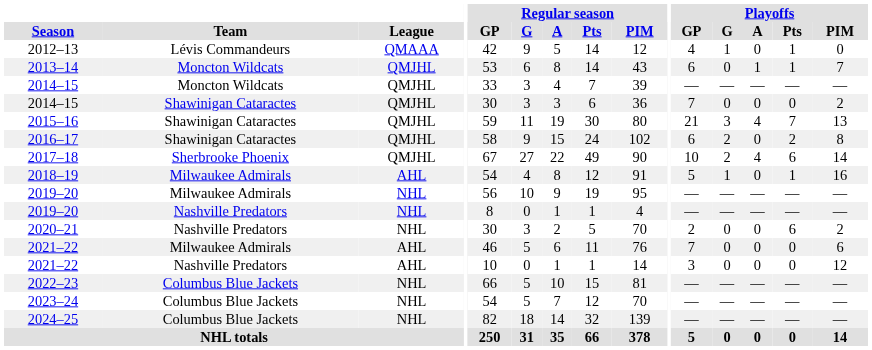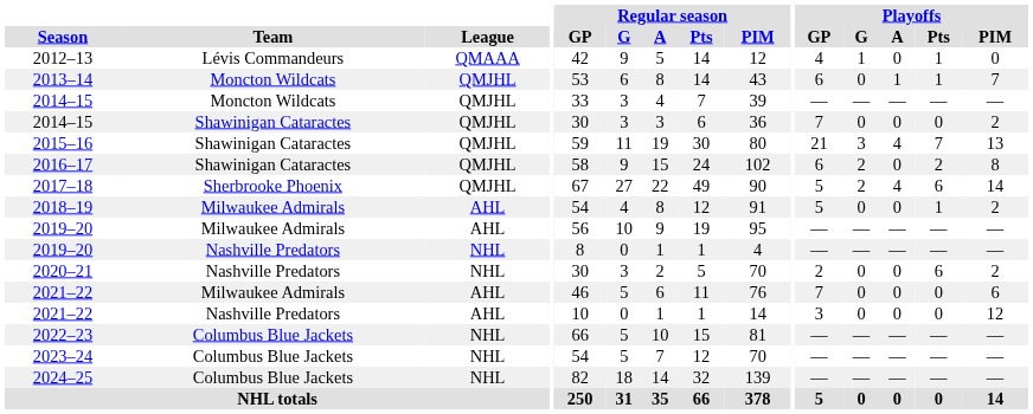 <table border="0" cellpadding="1" cellspacing="0" style="text-align:center; width:60em">
 <tr bgcolor="#e0e0e0">
 <th colspan="3" bgcolor="#ffffff"></th>
 <th rowspan="99" bgcolor="#ffffff"></th>
 <th colspan="5"><a href='#'>Regular season</a></th>
 <th rowspan="99" bgcolor="#ffffff"></th>
 <th colspan="5"><a href='#'>Playoffs</a></th>
 </tr>
 <tr bgcolor="#e0e0e0">
 <th><a href='#'>Season</a></th>
 <th>Team</th>
 <th>League</th>
 <th>GP</th>
 <th><a href='#'>G</a></th>
 <th><a href='#'>A</a></th>
 <th><a href='#'>Pts</a></th>
 <th><a href='#'>PIM</a></th>
 <th>GP</th>
 <th>G</th>
 <th>A</th>
 <th>Pts</th>
 <th>PIM</th>
 </tr>
 <tr>
 <td>2012–13</td>
 <td>Lévis Commandeurs</td>
 <td><a href='#'>QMAAA</a></td>
 <td>42</td>
 <td>9</td>
 <td>5</td>
 <td>14</td>
 <td>12</td>
 <td>4</td>
 <td>1</td>
 <td>0</td>
 <td>1</td>
 <td>0</td>
 </tr>
 <tr bgcolor="#f0f0f0">
 <td><a href='#'>2013–14</a></td>
 <td><a href='#'>Moncton Wildcats</a></td>
 <td><a href='#'>QMJHL</a></td>
 <td>53</td>
 <td>6</td>
 <td>8</td>
 <td>14</td>
 <td>43</td>
 <td>6</td>
 <td>0</td>
 <td>1</td>
 <td>1</td>
 <td>7</td>
 </tr>
 <tr>
 <td><a href='#'>2014–15</a></td>
 <td>Moncton Wildcats</td>
 <td>QMJHL</td>
 <td>33</td>
 <td>3</td>
 <td>4</td>
 <td>7</td>
 <td>39</td>
 <td>—</td>
 <td>—</td>
 <td>—</td>
 <td>—</td>
 <td>—</td>
 </tr>
 <tr bgcolor="#f0f0f0">
 <td>2014–15</td>
 <td><a href='#'>Shawinigan Cataractes</a></td>
 <td>QMJHL</td>
 <td>30</td>
 <td>3</td>
 <td>3</td>
 <td>6</td>
 <td>36</td>
 <td>7</td>
 <td>0</td>
 <td>0</td>
 <td>0</td>
 <td>2</td>
 </tr>
 <tr>
 <td><a href='#'>2015–16</a></td>
 <td>Shawinigan Cataractes</td>
 <td>QMJHL</td>
 <td>59</td>
 <td>11</td>
 <td>19</td>
 <td>30</td>
 <td>80</td>
 <td>21</td>
 <td>3</td>
 <td>4</td>
 <td>7</td>
 <td>13</td>
 </tr>
 <tr bgcolor="#f0f0f0">
 <td><a href='#'>2016–17</a></td>
 <td>Shawinigan Cataractes</td>
 <td>QMJHL</td>
 <td>58</td>
 <td>9</td>
 <td>15</td>
 <td>24</td>
 <td>102</td>
 <td>6</td>
 <td>2</td>
 <td>0</td>
 <td>2</td>
 <td>8</td>
 </tr>
 <tr>
 <td><a href='#'>2017–18</a></td>
 <td><a href='#'>Sherbrooke Phoenix</a></td>
 <td>QMJHL</td>
 <td>67</td>
 <td>27</td>
 <td>22</td>
 <td>49</td>
 <td>90</td>
-<td>10</td>
+<td>5</td>
 <td>2</td>
 <td>4</td>
 <td>6</td>
 <td>14</td>
 </tr>
 <tr bgcolor="#f0f0f0">
 <td><a href='#'>2018–19</a></td>
 <td><a href='#'>Milwaukee Admirals</a></td>
 <td><a href='#'>AHL</a></td>
 <td>54</td>
 <td>4</td>
 <td>8</td>
 <td>12</td>
 <td>91</td>
 <td>5</td>
-<td>1</td>
+<td>0</td>
 <td>0</td>
 <td>1</td>
-<td>16</td>
+<td>2</td>
 </tr>
 <tr>
 <td><a href='#'>2019–20</a></td>
 <td>Milwaukee Admirals</td>
-<td><a href='#'>NHL</a></td>
+<td>AHL</td>
 <td>56</td>
 <td>10</td>
 <td>9</td>
 <td>19</td>
 <td>95</td>
 <td>—</td>
 <td>—</td>
 <td>—</td>
 <td>—</td>
 <td>—</td>
 </tr>
 <tr bgcolor="#f0f0f0">
 <td><a href='#'>2019–20</a></td>
 <td><a href='#'>Nashville Predators</a></td>
 <td><a href='#'>NHL</a></td>
 <td>8</td>
 <td>0</td>
 <td>1</td>
 <td>1</td>
 <td>4</td>
 <td>—</td>
 <td>—</td>
 <td>—</td>
 <td>—</td>
 <td>—</td>
 </tr>
 <tr>
 <td><a href='#'>2020–21</a></td>
 <td>Nashville Predators</td>
 <td>NHL</td>
 <td>30</td>
 <td>3</td>
 <td>2</td>
 <td>5</td>
 <td>70</td>
 <td>2</td>
 <td>0</td>
 <td>0</td>
 <td>6</td>
 <td>2</td>
 </tr>
 <tr bgcolor="#f0f0f0">
 <td><a href='#'>2021–22</a></td>
 <td>Milwaukee Admirals</td>
 <td>AHL</td>
 <td>46</td>
 <td>5</td>
 <td>6</td>
 <td>11</td>
 <td>76</td>
 <td>7</td>
 <td>0</td>
 <td>0</td>
 <td>0</td>
 <td>6</td>
 </tr>
 <tr>
 <td><a href='#'>2021–22</a></td>
 <td>Nashville Predators</td>
 <td>AHL</td>
 <td>10</td>
 <td>0</td>
 <td>1</td>
 <td>1</td>
 <td>14</td>
 <td>3</td>
 <td>0</td>
 <td>0</td>
 <td>0</td>
 <td>12</td>
 </tr>
 <tr bgcolor="#f0f0f0">
 <td><a href='#'>2022–23</a></td>
 <td><a href='#'>Columbus Blue Jackets</a></td>
 <td>NHL</td>
 <td>66</td>
 <td>5</td>
 <td>10</td>
 <td>15</td>
 <td>81</td>
 <td>—</td>
 <td>—</td>
 <td>—</td>
 <td>—</td>
 <td>—</td>
 </tr>
 <tr>
 <td><a href='#'>2023–24</a></td>
 <td>Columbus Blue Jackets</td>
 <td>NHL</td>
 <td>54</td>
 <td>5</td>
 <td>7</td>
 <td>12</td>
 <td>70</td>
 <td>—</td>
 <td>—</td>
 <td>—</td>
 <td>—</td>
 <td>—</td>
 </tr>
 <tr bgcolor="#f0f0f0">
 <td><a href='#'>2024–25</a></td>
 <td>Columbus Blue Jackets</td>
 <td>NHL</td>
 <td>82</td>
 <td>18</td>
 <td>14</td>
 <td>32</td>
 <td>139</td>
 <td>—</td>
 <td>—</td>
 <td>—</td>
 <td>—</td>
 <td>—</td>
 </tr>
 <tr bgcolor="#e0e0e0">
 <th colspan="3">NHL totals</th>
 <th>250</th>
 <th>31</th>
 <th>35</th>
 <th>66</th>
 <th>378</th>
 <th>5</th>
 <th>0</th>
 <th>0</th>
 <th>0</th>
 <th>14</th>
 </tr>
 </table>
